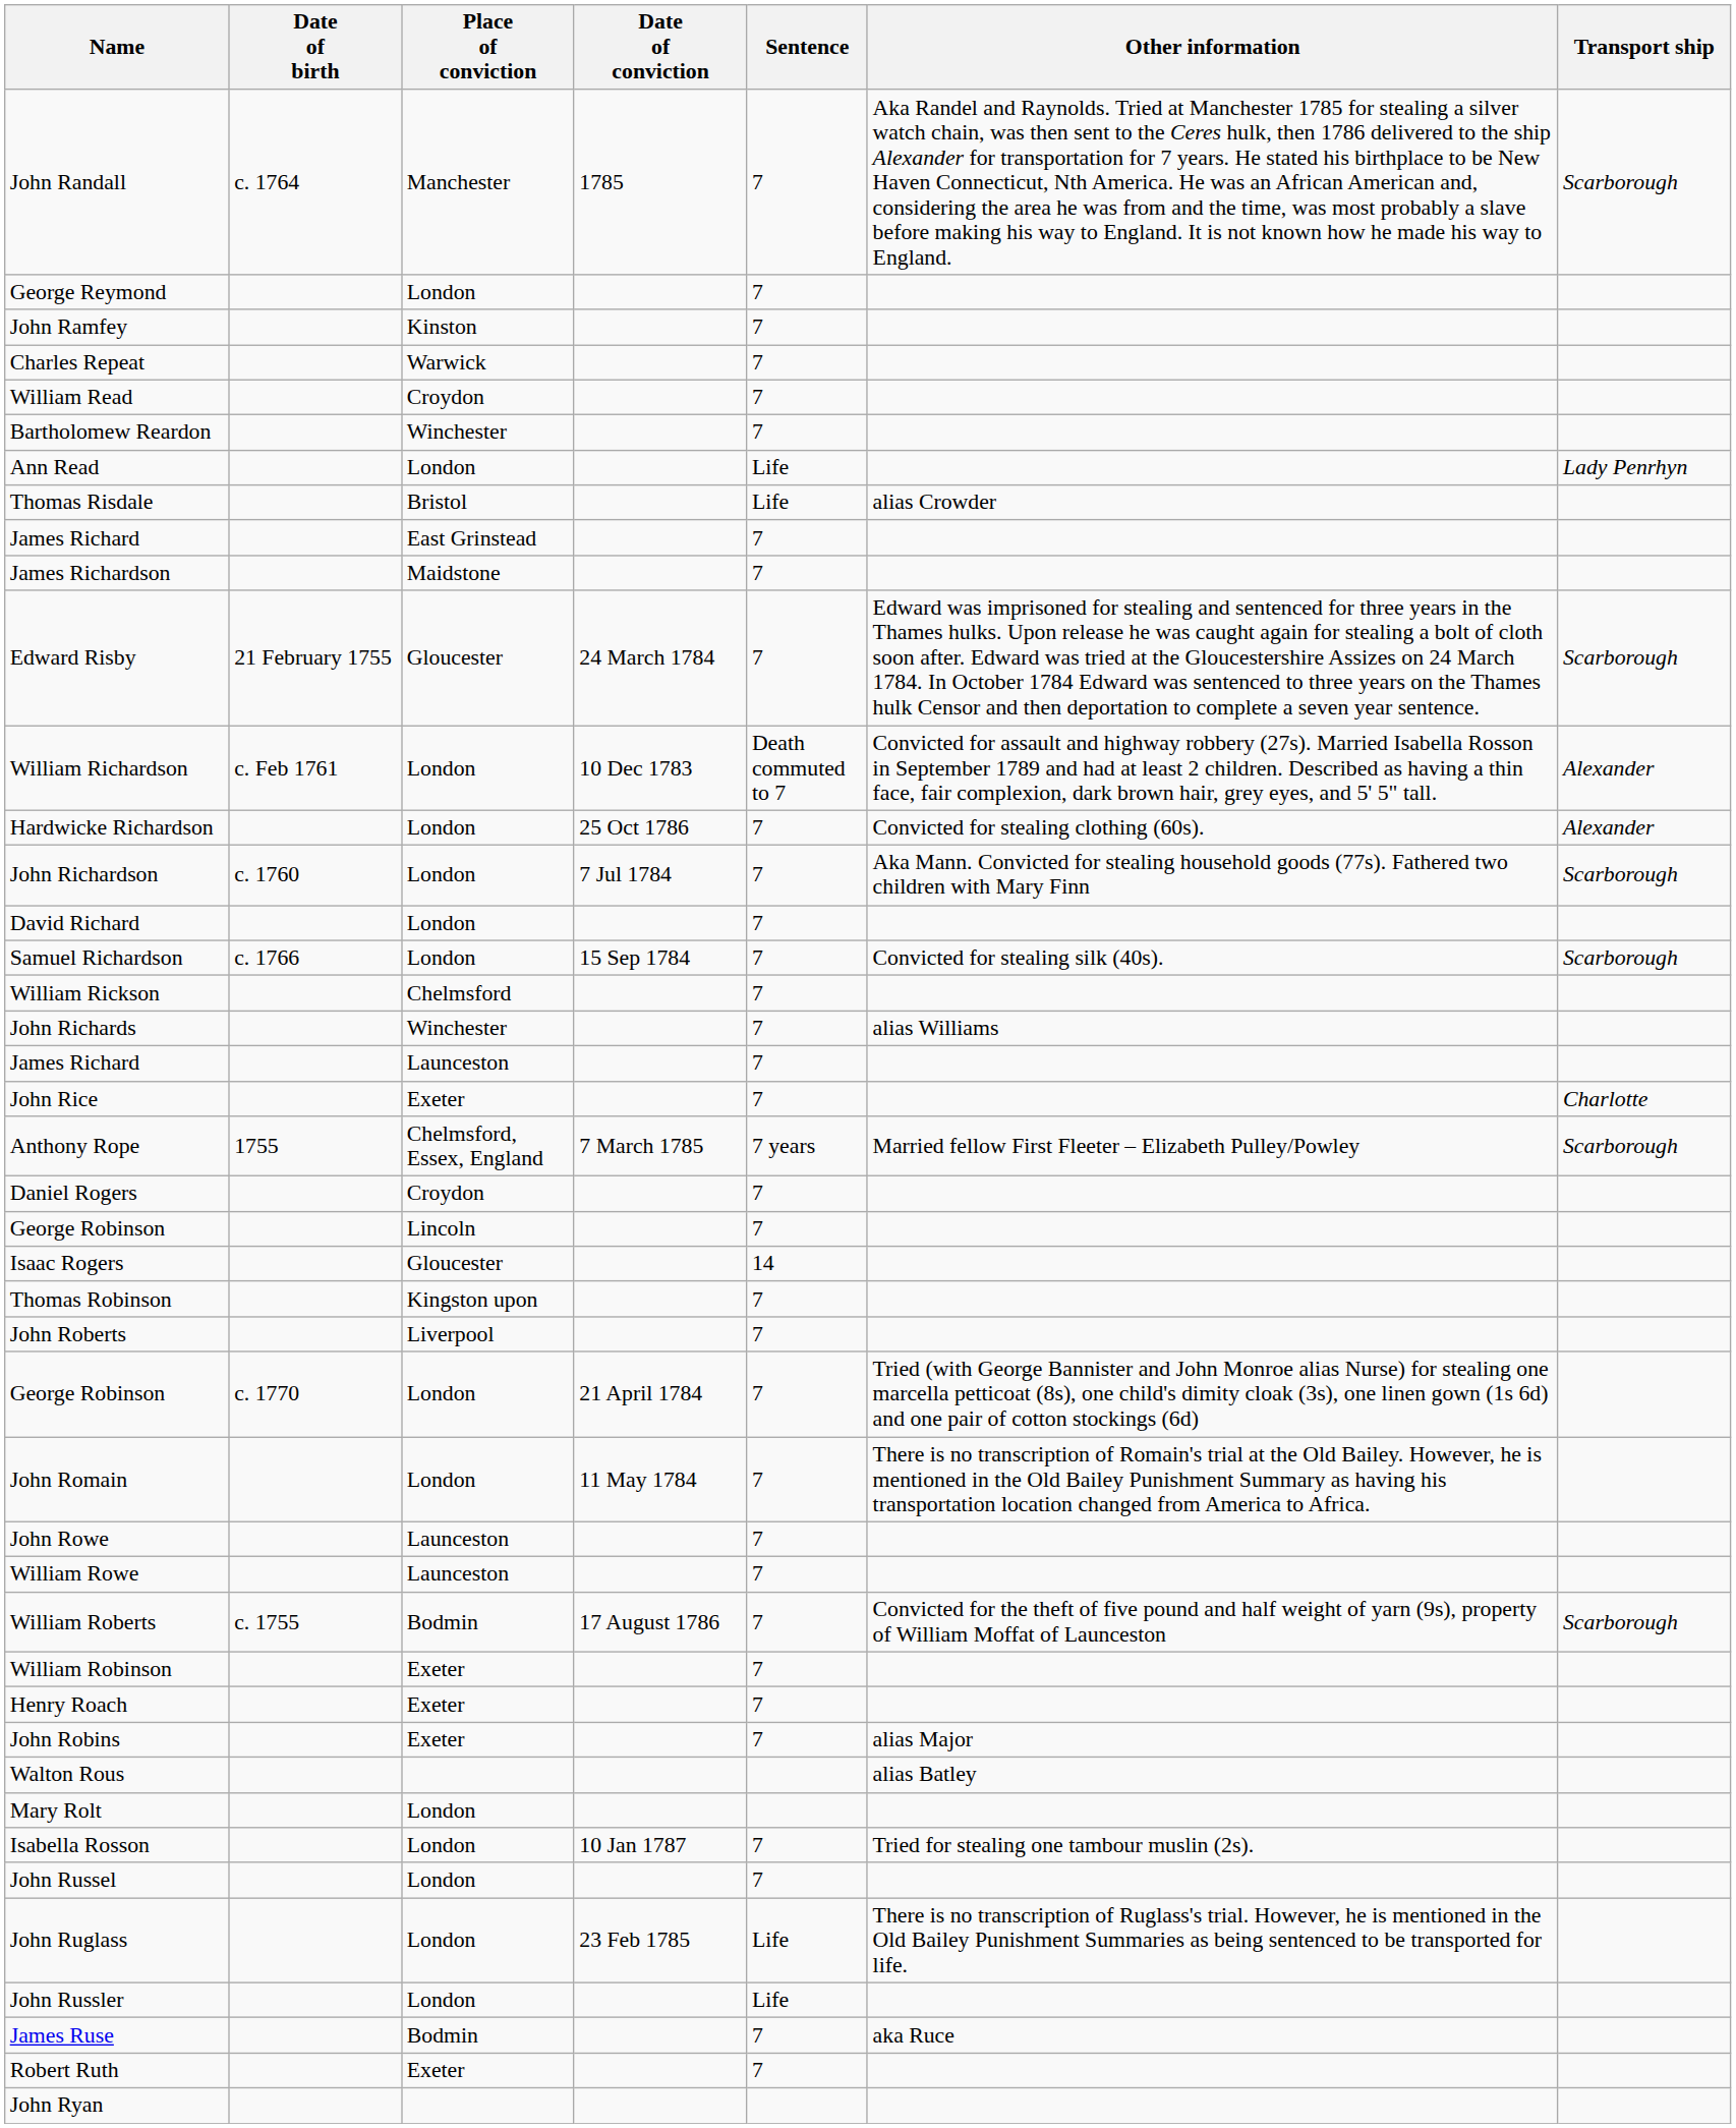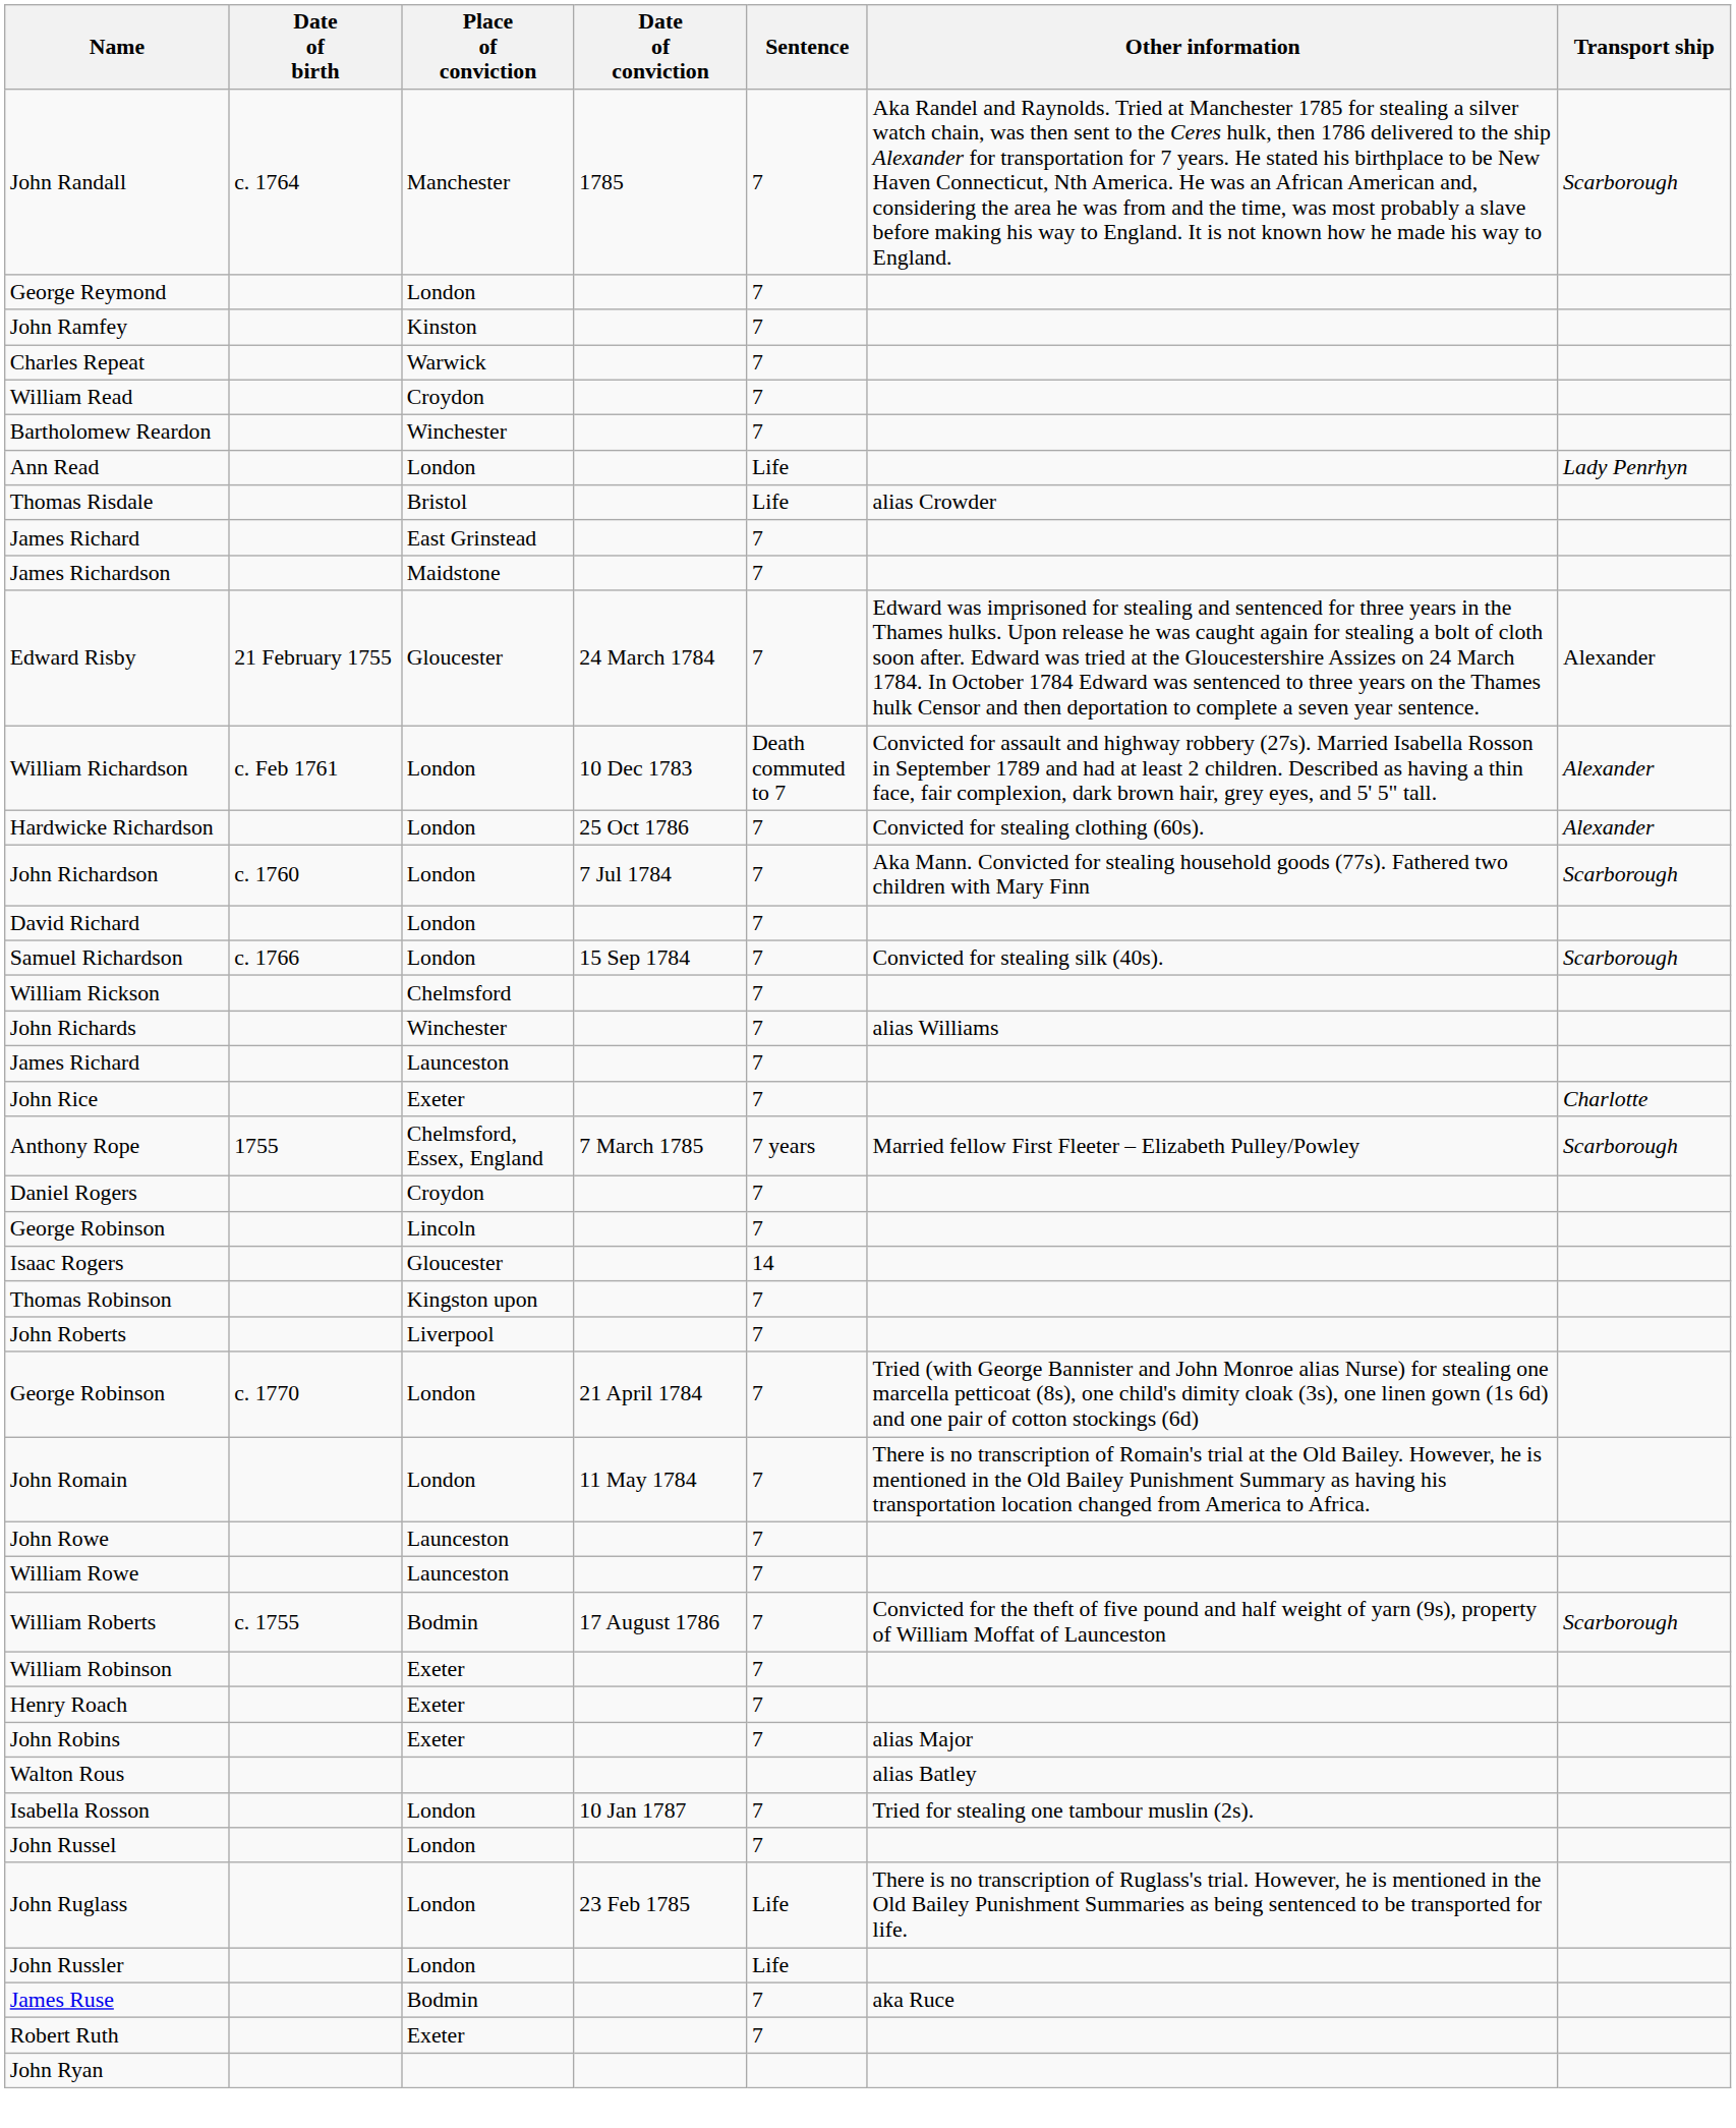 <table class="wikitable sortable plainrowheaders" style="width=1024px;">
 <tr>
 <th style="width: 13%;">Name</th>
 <th style="width: 10%;">Date<br>of<br>birth</th>
 <th style="width: 10%;">Place<br>of<br>conviction</th>
 <th style="width: 10%;">Date<br>of<br>conviction</th>
 <th style="width: 7%;">Sentence</th>
 <th style="width: 40%;">Other information</th>
 <th style="width: 10%;">Transport ship</th>
 </tr>
 <tr>
 <td data-sort-value="RANDALL, John">John Randall</td>
 <td>c. 1764</td>
 <td>Manchester</td>
 <td>1785</td>
 <td>7</td>
 <td>Aka Randel and Raynolds. Tried at Manchester 1785 for stealing a silver watch chain, was then sent to the <em>Ceres</em> hulk, then 1786 delivered to the ship <em>Alexander</em> for transportation for 7 years. He stated his birthplace to be New Haven Connecticut, Nth America. He was an African American and, considering the area he was from and the time, was most probably a slave before making his way to England. It is not known how he made his way to England.</td>
 <td><em>Scarborough</em></td>
 </tr>
 <tr>
 <td data-sort-value="REYMOND, George">George Reymond</td>
 <td></td>
 <td>London</td>
 <td></td>
 <td>7</td>
 <td></td>
 <td></td>
 </tr>
 <tr>
 <td data-sort-value="RAMFEY, John">John Ramfey</td>
 <td></td>
 <td>Kinston</td>
 <td></td>
 <td>7</td>
 <td></td>
 <td></td>
 </tr>
 <tr>
 <td data-sort-value="REPEAT, Charles">Charles Repeat</td>
 <td></td>
 <td>Warwick</td>
 <td></td>
 <td>7</td>
 <td></td>
 <td></td>
 </tr>
 <tr>
 <td data-sort-value="READ, William">William Read</td>
 <td></td>
 <td>Croydon</td>
 <td></td>
 <td>7</td>
 <td></td>
 <td></td>
 </tr>
 <tr>
 <td data-sort-value="REARDON, Bartholomew">Bartholomew Reardon</td>
 <td></td>
 <td>Winchester</td>
 <td></td>
 <td>7</td>
 <td></td>
 <td></td>
 </tr>
 <tr>
 <td data-sort-value="Read, Ann">Ann Read</td>
 <td></td>
 <td>London</td>
 <td></td>
 <td>Life</td>
 <td></td>
 <td><em>Lady Penrhyn</em></td>
 </tr>
 <tr>
 <td data-sort-value="RISDALE, Thomas">Thomas Risdale</td>
 <td></td>
 <td>Bristol</td>
 <td></td>
 <td>Life</td>
 <td>alias Crowder</td>
 <td></td>
 </tr>
 <tr>
 <td data-sort-value="Richard, James">James Richard</td>
 <td></td>
 <td>East Grinstead</td>
 <td></td>
 <td>7</td>
 <td></td>
 <td></td>
 </tr>
 <tr>
 <td data-sort-value="Richardson, James">James Richardson</td>
 <td></td>
 <td>Maidstone</td>
 <td></td>
 <td>7</td>
 <td></td>
 <td></td>
 </tr>
 <tr>
 <td data-sort-value="Risby, Edward">Edward Risby</td>
 <td>21 February 1755</td>
 <td>Gloucester</td>
 <td>24 March 1784</td>
 <td>7</td>
 <td>Edward was imprisoned for stealing and sentenced for three years in the Thames hulks. Upon release he was caught again for stealing a bolt of cloth soon after. Edward was tried at the Gloucestershire Assizes on 24 March 1784. In October 1784 Edward was sentenced to three years on the Thames hulk Censor and then deportation to complete a seven year sentence.</td>
-<td><em>Scarborough</em></td>
+<td>Alexander</td>
 </tr>
 <tr>
 <td data-sort-value="Richardson, William">William Richardson</td>
 <td>c. Feb 1761</td>
 <td>London</td>
 <td>10 Dec 1783</td>
 <td>Death commuted to 7</td>
 <td>Convicted for assault and highway robbery (27s). Married Isabella Rosson in September 1789 and had at least 2 children. Described as having a thin face, fair complexion, dark brown hair, grey eyes, and 5' 5" tall.</td>
 <td><em>Alexander</em></td>
 </tr>
 <tr>
 <td data-sort-value="Richardson, Hardwicke">Hardwicke Richardson</td>
 <td></td>
 <td>London</td>
 <td>25 Oct 1786</td>
 <td>7</td>
 <td>Convicted for stealing clothing (60s).</td>
 <td><em>Alexander</em></td>
 </tr>
 <tr>
 <td data-sort-value="Richardson, John">John Richardson</td>
 <td>c. 1760</td>
 <td>London</td>
 <td>7 Jul 1784</td>
 <td>7</td>
 <td>Aka Mann. Convicted for stealing household goods (77s). Fathered two children with Mary Finn</td>
 <td><em>Scarborough</em></td>
 </tr>
 <tr>
 <td data-sort-value="Richard, David">David Richard</td>
 <td></td>
 <td>London</td>
 <td></td>
 <td>7</td>
 <td></td>
 <td></td>
 </tr>
 <tr>
 <td data-sort-value="Richardson, Samuel">Samuel Richardson</td>
 <td>c. 1766</td>
 <td>London</td>
 <td>15 Sep 1784</td>
 <td>7</td>
 <td>Convicted for stealing silk (40s).</td>
 <td><em>Scarborough</em></td>
 </tr>
 <tr>
 <td data-sort-value="Rickson, William">William Rickson</td>
 <td></td>
 <td>Chelmsford</td>
 <td></td>
 <td>7</td>
 <td></td>
 <td></td>
 </tr>
 <tr>
 <td data-sort-value="Richards, John">John Richards</td>
 <td></td>
 <td>Winchester</td>
 <td></td>
 <td>7</td>
 <td>alias Williams</td>
 <td></td>
 </tr>
 <tr>
 <td data-sort-value="Richard, James">James Richard</td>
 <td></td>
 <td>Launceston</td>
 <td></td>
 <td>7</td>
 <td></td>
 <td></td>
 </tr>
 <tr>
 <td data-sort-value="Rice, John">John Rice</td>
 <td></td>
 <td>Exeter</td>
 <td></td>
 <td>7</td>
 <td></td>
 <td><em>Charlotte</em></td>
 </tr>
 <tr>
 <td data-sort-value="Rope, Anthony">Anthony Rope</td>
 <td>1755</td>
 <td>Chelmsford, Essex, England</td>
 <td>7 March 1785</td>
 <td>7 years</td>
 <td>Married fellow First Fleeter – Elizabeth Pulley/Powley</td>
 <td><em>Scarborough</em></td>
 </tr>
 <tr>
 <td data-sort-value="Rogers, Daniel">Daniel Rogers</td>
 <td></td>
 <td>Croydon</td>
 <td></td>
 <td>7</td>
 <td></td>
 <td></td>
 </tr>
 <tr>
 <td data-sort-value="Robinson, George">George Robinson</td>
 <td></td>
 <td>Lincoln</td>
 <td></td>
 <td>7</td>
 <td></td>
 <td></td>
 </tr>
 <tr>
 <td data-sort-value="Rogers, Isaac">Isaac Rogers</td>
 <td></td>
 <td>Gloucester</td>
 <td></td>
 <td>14</td>
 <td></td>
 <td></td>
 </tr>
 <tr>
 <td data-sort-value="Robinson, Thomas">Thomas Robinson</td>
 <td></td>
 <td>Kingston upon</td>
 <td></td>
 <td>7</td>
 <td></td>
 <td></td>
 </tr>
 <tr>
 <td data-sort-value="Roberts, John">John Roberts</td>
 <td></td>
 <td>Liverpool</td>
 <td></td>
 <td>7</td>
 <td></td>
 <td></td>
 </tr>
 <tr>
 <td data-sort-value="Robinson, George">George Robinson</td>
 <td>c. 1770</td>
 <td>London</td>
 <td>21 April 1784</td>
 <td>7</td>
 <td>Tried (with George Bannister and John Monroe alias Nurse) for stealing one marcella petticoat (8s), one child's dimity cloak (3s), one linen gown (1s 6d) and one pair of cotton stockings (6d)</td>
 <td></td>
 </tr>
 <tr>
 <td data-sort-value="ROMAIN, John">John Romain</td>
 <td></td>
 <td>London</td>
 <td>11 May 1784</td>
 <td>7</td>
 <td>There is no transcription of Romain's trial at the Old Bailey. However, he is mentioned in the Old Bailey Punishment Summary as having his transportation location changed from America to Africa.</td>
 <td></td>
 </tr>
 <tr>
 <td data-sort-value="Rowe, John">John Rowe</td>
 <td></td>
 <td>Launceston</td>
 <td></td>
 <td>7</td>
 <td></td>
 <td></td>
 </tr>
 <tr>
 <td data-sort-value="Rowe, William">William Rowe</td>
 <td></td>
 <td>Launceston</td>
 <td></td>
 <td>7</td>
 <td></td>
 <td></td>
 </tr>
 <tr>
 <td data-sort-value="Roberts, William">William Roberts</td>
 <td>c. 1755</td>
 <td>Bodmin</td>
 <td>17 August 1786</td>
 <td>7</td>
 <td>Convicted for the theft of five pound and half weight of yarn (9s), property of William Moffat of Launceston</td>
 <td><em>Scarborough</em></td>
 </tr>
 <tr>
 <td data-sort-value="Robinson, William">William Robinson</td>
 <td></td>
 <td>Exeter</td>
 <td></td>
 <td>7</td>
 <td></td>
 <td></td>
 </tr>
 <tr>
 <td data-sort-value="Roach, Henry">Henry Roach</td>
 <td></td>
 <td>Exeter</td>
 <td></td>
 <td>7</td>
 <td></td>
 <td></td>
 </tr>
 <tr>
 <td data-sort-value="Robins, John">John Robins</td>
 <td></td>
 <td>Exeter</td>
 <td></td>
 <td>7</td>
 <td>alias Major</td>
 <td></td>
 </tr>
 <tr>
 <td data-sort-value="Rous, Walton">Walton Rous</td>
 <td></td>
 <td></td>
 <td></td>
 <td></td>
 <td>alias Batley</td>
 <td></td>
 </tr>
 <tr>
-<td data-sort-value="Rolt, Mary">Mary Rolt</td>
-<td></td>
-<td>London</td>
-<td></td>
-<td></td>
-<td></td>
-<td></td>
-</tr>
-<tr>
 <td data-sort-value="Rosson, Isabella">Isabella Rosson</td>
 <td></td>
 <td>London</td>
 <td>10 Jan 1787</td>
 <td>7</td>
 <td>Tried for stealing one tambour muslin (2s).</td>
 <td></td>
 </tr>
 <tr>
 <td data-sort-value="RUSSEL, John">John Russel</td>
 <td></td>
 <td>London</td>
 <td></td>
 <td>7</td>
 <td></td>
 <td></td>
 </tr>
 <tr>
 <td data-sort-value="RUGLASS, John">John Ruglass</td>
 <td></td>
 <td>London</td>
 <td>23 Feb 1785</td>
 <td>Life</td>
 <td>There is no transcription of Ruglass's trial. However, he is mentioned in the Old Bailey Punishment Summaries as being sentenced to be transported for life.</td>
 <td></td>
 </tr>
 <tr>
 <td data-sort-value="RUSSLER, John">John Russler</td>
 <td></td>
 <td>London</td>
 <td></td>
 <td>Life</td>
 <td></td>
 <td></td>
 </tr>
 <tr>
 <td data-sort-value="Ruse, James"><a href='#'>James Ruse</a></td>
 <td></td>
 <td>Bodmin</td>
 <td></td>
 <td>7</td>
 <td>aka Ruce</td>
 <td></td>
 </tr>
 <tr>
 <td data-sort-value="Ruth, Robert">Robert Ruth</td>
 <td></td>
 <td>Exeter</td>
 <td></td>
 <td>7</td>
 <td></td>
 <td></td>
 </tr>
 <tr>
 <td data-sort-value="RYAN, John">John Ryan</td>
 <td></td>
 <td></td>
 <td></td>
 <td></td>
 <td></td>
 <td></td>
 </tr>
 </table>
